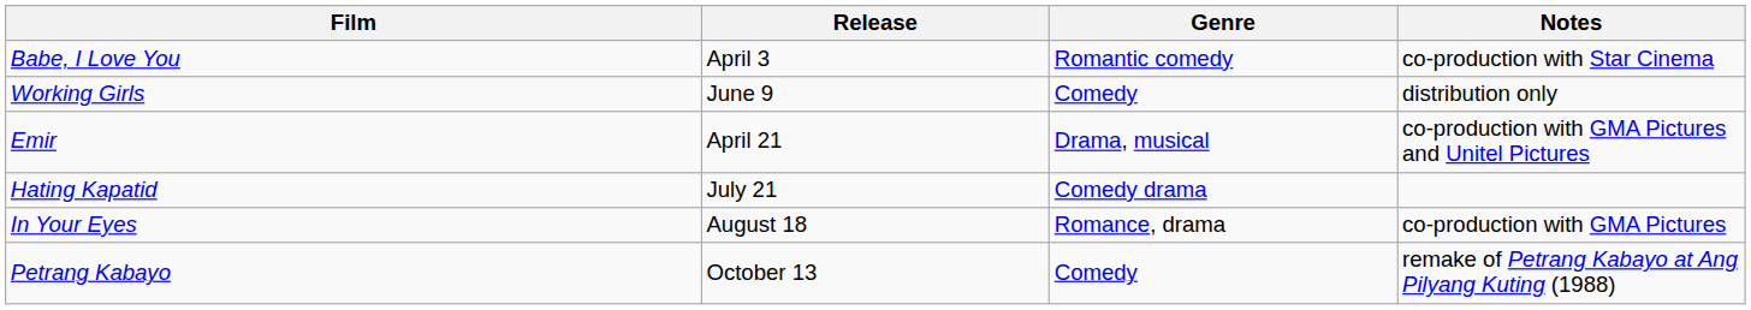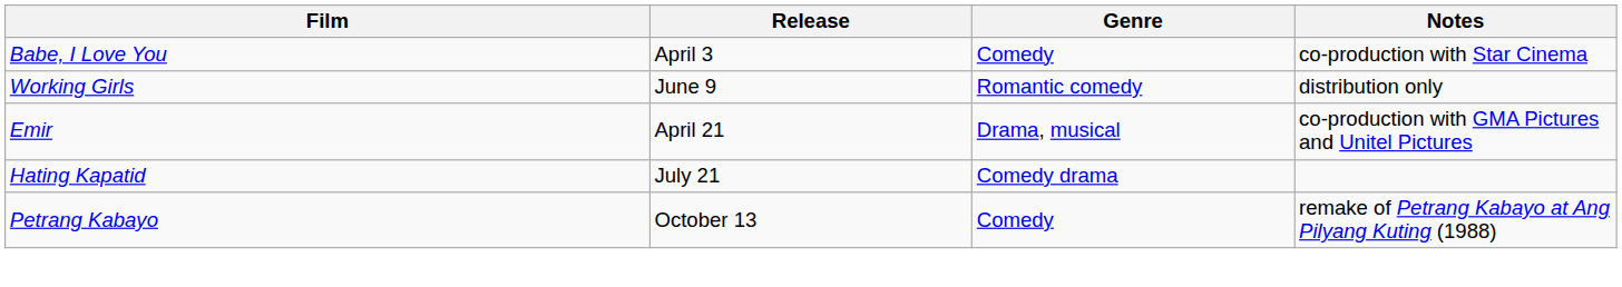 <table class="wikitable sortable">
 <tr>
 <th style="width:30%;">Film</th>
 <th style="width:15%;">Release</th>
 <th style="width:15%;">Genre</th>
 <th style="width:15%;">Notes</th>
 </tr>
 <tr>
 <td><em><a href='#'>Babe, I Love You</a></em></td>
 <td>April 3</td>
-<td><a href='#'>Romantic comedy</a></td>
+<td><a href='#'>Comedy</a></td>
 <td>co-production with <a href='#'>Star Cinema</a></td>
 </tr>
 <tr>
 <td><em><a href='#'>Working Girls</a></em></td>
 <td>June 9</td>
-<td><a href='#'>Comedy</a></td>
+<td><a href='#'>Romantic comedy</a></td>
 <td>distribution only</td>
 </tr>
 <tr>
 <td><em><a href='#'>Emir</a></em></td>
 <td>April 21</td>
 <td><a href='#'>Drama</a>, <a href='#'>musical</a></td>
 <td>co-production with <a href='#'>GMA Pictures</a> and <a href='#'>Unitel Pictures</a></td>
 </tr>
 <tr>
 <td><em><a href='#'>Hating Kapatid</a></em></td>
 <td>July 21</td>
 <td><a href='#'>Comedy drama</a></td>
 <td></td>
 </tr>
 <tr>
-<td><em><a href='#'>In Your Eyes</a></em></td>
-<td>August 18</td>
-<td><a href='#'>Romance</a>, drama</td>
-<td>co-production with <a href='#'>GMA Pictures</a></td>
-</tr>
-<tr>
 <td><em><a href='#'>Petrang Kabayo</a></em></td>
 <td>October 13</td>
 <td><a href='#'>Comedy</a></td>
 <td>remake of <em><a href='#'>Petrang Kabayo at Ang Pilyang Kuting</a></em> (1988)</td>
 </tr>
 </table>
